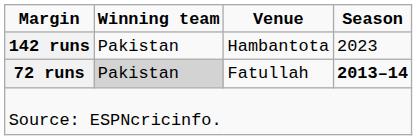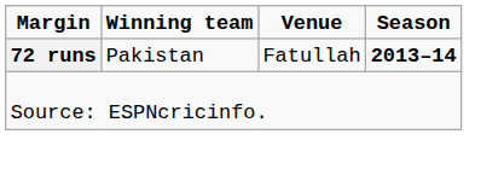 <table class="wikitable">
 <tr>
 <td align="center"><strong>Margin</strong></td>
 <td align="center"><strong>Winning team</strong></td>
 <td align="center"><strong>Venue</strong></td>
 <td align="center"><strong>Season</strong></td>
 </tr>
 <tr>
-<th>142 runs</th>
+<th>72 runs</th>
 <td>Pakistan</td>
-<td>Hambantota</td>
-<td>2023</td>
-</tr>
-<tr>
-<th>72 runs</th>
-<td style="background: lightgrey;">Pakistan</td>
 <td>Fatullah</td>
 <td><strong>2013–14</strong></td>
 </tr>
 <tr>
 <td colspan="4"><br>Source: ESPNcricinfo.</td>
 </tr>
 </table>
